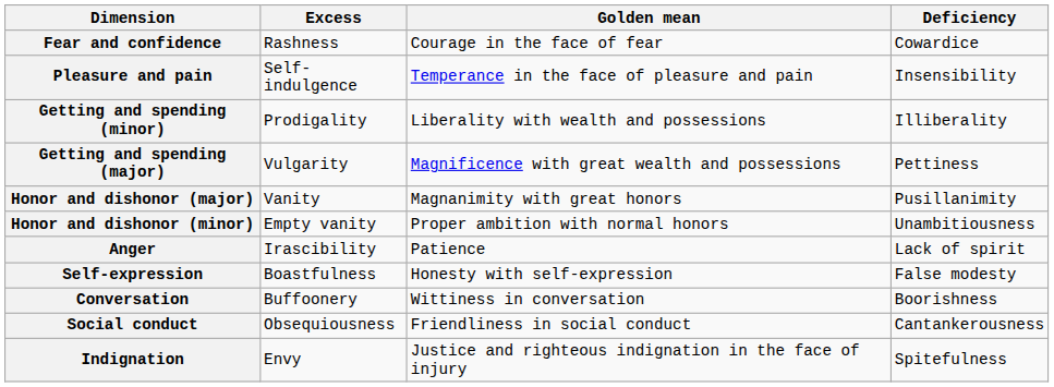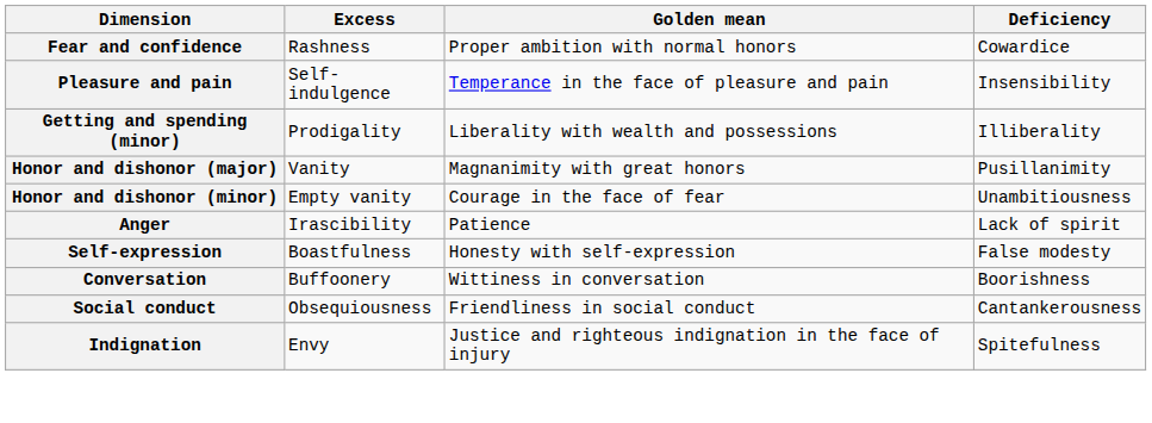 <table class="wikitable">
 <tr>
 <th scope="col">Dimension</th>
 <th scope="col">Excess</th>
 <th scope="col">Golden mean</th>
 <th scope="col">Deficiency</th>
 </tr>
 <tr>
 <th scope="row">Fear and confidence</th>
 <td>Rashness</td>
-<td>Courage in the face of fear</td>
+<td>Proper ambition with normal honors</td>
 <td>Cowardice</td>
 </tr>
 <tr>
 <th scope="row">Pleasure and pain</th>
 <td>Self-indulgence</td>
 <td><a href='#'>Temperance</a> in the face of pleasure and pain</td>
 <td>Insensibility</td>
 </tr>
 <tr>
 <th scope="row">Getting and spending (minor)</th>
 <td>Prodigality</td>
 <td>Liberality with wealth and possessions</td>
 <td>Illiberality</td>
 </tr>
 <tr>
-<th scope="row">Getting and spending (major)</th>
-<td>Vulgarity</td>
-<td><a href='#'>Magnificence</a> with great wealth and possessions</td>
-<td>Pettiness</td>
-</tr>
-<tr>
 <th scope="row">Honor and dishonor (major)</th>
 <td>Vanity</td>
 <td>Magnanimity with great honors</td>
 <td>Pusillanimity</td>
 </tr>
 <tr>
 <th scope="row">Honor and dishonor (minor)</th>
 <td>Empty vanity</td>
-<td>Proper ambition with normal honors</td>
+<td>Courage in the face of fear</td>
 <td>Unambitiousness</td>
 </tr>
 <tr>
 <th scope="row">Anger</th>
 <td>Irascibility</td>
 <td>Patience</td>
 <td>Lack of spirit</td>
 </tr>
 <tr>
 <th scope="row">Self-expression</th>
 <td>Boastfulness</td>
 <td>Honesty with self-expression</td>
 <td>False modesty</td>
 </tr>
 <tr>
 <th scope="row">Conversation</th>
 <td>Buffoonery</td>
 <td>Wittiness in conversation</td>
 <td>Boorishness</td>
 </tr>
 <tr>
 <th scope="row">Social conduct</th>
 <td>Obsequiousness</td>
 <td>Friendliness in social conduct</td>
 <td>Cantankerousness</td>
 </tr>
 <tr>
 <th scope="row">Indignation</th>
 <td>Envy</td>
 <td>Justice and righteous indignation in the face of injury</td>
 <td>Spitefulness</td>
 </tr>
 </table>
